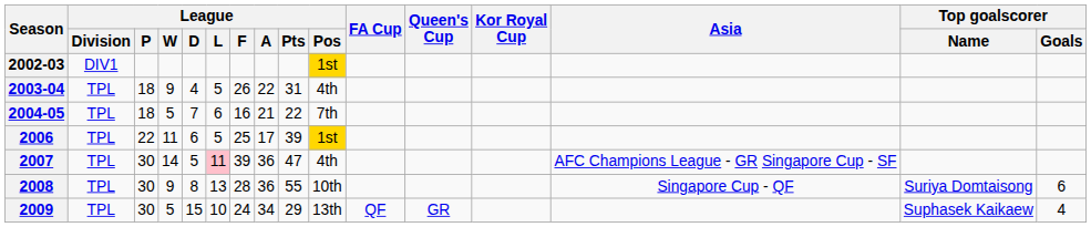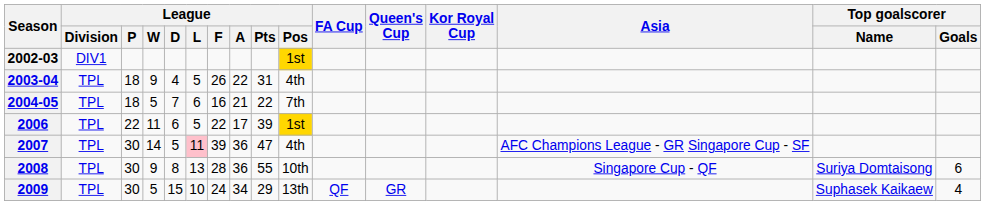 <table class="wikitable" style="text-align: center">
 <tr>
 <th rowspan=2>Season</th>
 <th colspan=9>League</th>
 <th rowspan=2><a href='#'>FA Cup</a></th>
 <th rowspan=2><a href='#'>Queen's<br>Cup</a></th>
 <th rowspan=2><a href='#'>Kor Royal<br>Cup</a></th>
 <th rowspan=2><a href='#'>Asia</a></th>
 <th colspan=2>Top goalscorer</th>
 </tr>
 <tr>
 <th>Division</th>
 <th>P</th>
 <th>W</th>
 <th>D</th>
 <th>L</th>
 <th>F</th>
 <th>A</th>
 <th>Pts</th>
 <th>Pos</th>
 <th>Name</th>
 <th>Goals</th>
 </tr>
 <tr>
 <th>2002-03</th>
 <td><a href='#'>DIV1</a></td>
 <td></td>
 <td></td>
 <td></td>
 <td></td>
 <td></td>
 <td></td>
 <td></td>
 <td bgcolor=Gold>1st</td>
 <td></td>
 <td></td>
 <td></td>
 <td></td>
 <td></td>
 <td></td>
 </tr>
 <tr>
 <th><a href='#'>2003-04</a></th>
 <td><a href='#'>TPL</a></td>
 <td>18</td>
 <td>9</td>
 <td>4</td>
 <td>5</td>
 <td>26</td>
 <td>22</td>
 <td>31</td>
 <td>4th</td>
 <td></td>
 <td></td>
 <td></td>
 <td></td>
 <td></td>
 <td></td>
 </tr>
 <tr>
 <th><a href='#'>2004-05</a></th>
 <td><a href='#'>TPL</a></td>
 <td>18</td>
 <td>5</td>
 <td>7</td>
 <td>6</td>
 <td>16</td>
 <td>21</td>
 <td>22</td>
 <td>7th</td>
 <td></td>
 <td></td>
 <td></td>
 <td></td>
 <td></td>
 <td></td>
 </tr>
 <tr>
 <th><a href='#'>2006</a></th>
 <td><a href='#'>TPL</a></td>
 <td>22</td>
 <td>11</td>
 <td>6</td>
 <td>5</td>
-<td>25</td>
+<td>22</td>
 <td>17</td>
 <td>39</td>
 <td bgcolor=Gold>1st</td>
 <td></td>
 <td></td>
 <td></td>
 <td></td>
 <td></td>
 <td></td>
 </tr>
 <tr>
 <th><a href='#'>2007</a></th>
 <td><a href='#'>TPL</a></td>
 <td>30</td>
 <td>14</td>
 <td>5</td>
 <td style="background: pink;">11</td>
 <td>39</td>
 <td>36</td>
 <td>47</td>
 <td>4th</td>
 <td></td>
 <td></td>
 <td></td>
 <td><a href='#'>AFC Champions League</a> - <a href='#'>GR</a> <a href='#'>Singapore Cup</a> - <a href='#'>SF</a></td>
 <td></td>
 <td></td>
 </tr>
 <tr>
 <th><a href='#'>2008</a></th>
 <td><a href='#'>TPL</a></td>
 <td>30</td>
 <td>9</td>
 <td>8</td>
 <td>13</td>
 <td>28</td>
 <td>36</td>
 <td>55</td>
 <td>10th</td>
 <td></td>
 <td></td>
 <td></td>
 <td><a href='#'>Singapore Cup</a> - <a href='#'>QF</a></td>
 <td><a href='#'>Suriya Domtaisong</a></td>
 <td>6</td>
 </tr>
 <tr>
 <th><a href='#'>2009</a></th>
 <td><a href='#'>TPL</a></td>
 <td>30</td>
 <td>5</td>
 <td>15</td>
 <td>10</td>
 <td>24</td>
 <td>34</td>
 <td>29</td>
 <td>13th</td>
 <td><a href='#'>QF</a></td>
 <td><a href='#'>GR</a></td>
 <td></td>
 <td></td>
 <td><a href='#'>Suphasek Kaikaew</a></td>
 <td>4</td>
 </tr>
 </table>
